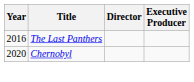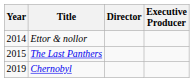 <table class="wikitable plainrowheaders">
 <tr>
 <th>Year</th>
 <th>Title</th>
 <th>Director</th>
 <th>Executive<br>Producer</th>
 </tr>
 <tr>
-<td>2016</td>
+<td>2014</td>
+<td><em>Ettor & nollor</em></td>
+<td></td>
+<td></td>
+</tr>
+<tr>
+<td>2015</td>
 <td><em><a href='#'>The Last Panthers</a></em></td>
 <td></td>
 <td></td>
 </tr>
 <tr>
-<td>2020</td>
+<td>2019</td>
 <td><em><a href='#'>Chernobyl</a></em></td>
 <td></td>
 <td></td>
 </tr>
 </table>
